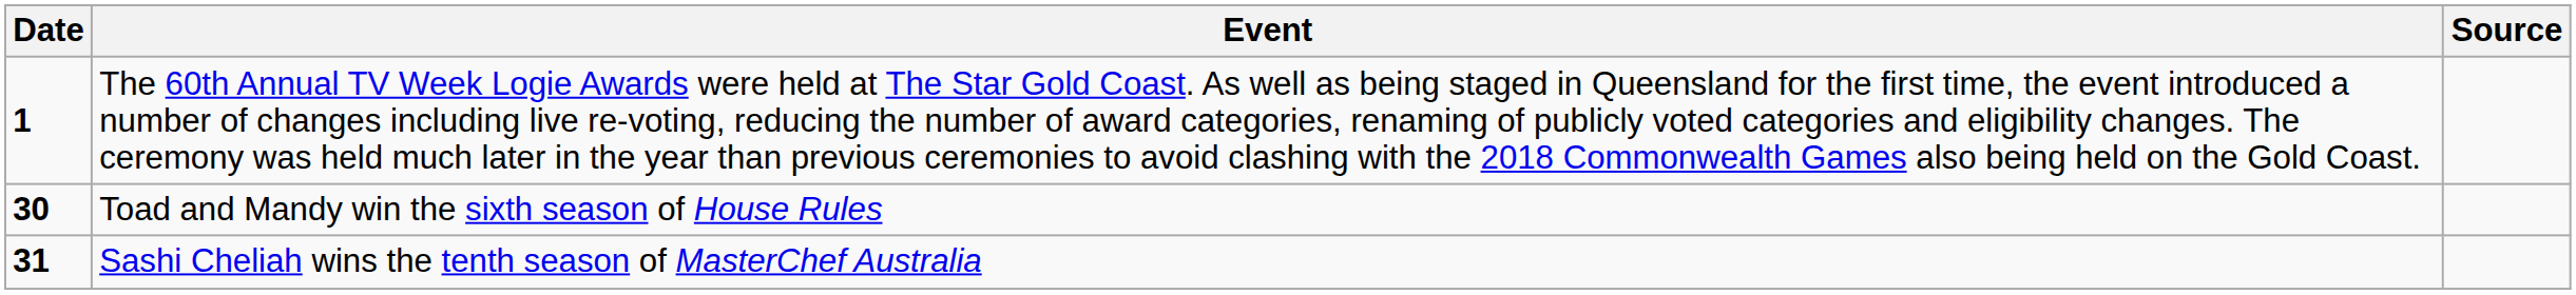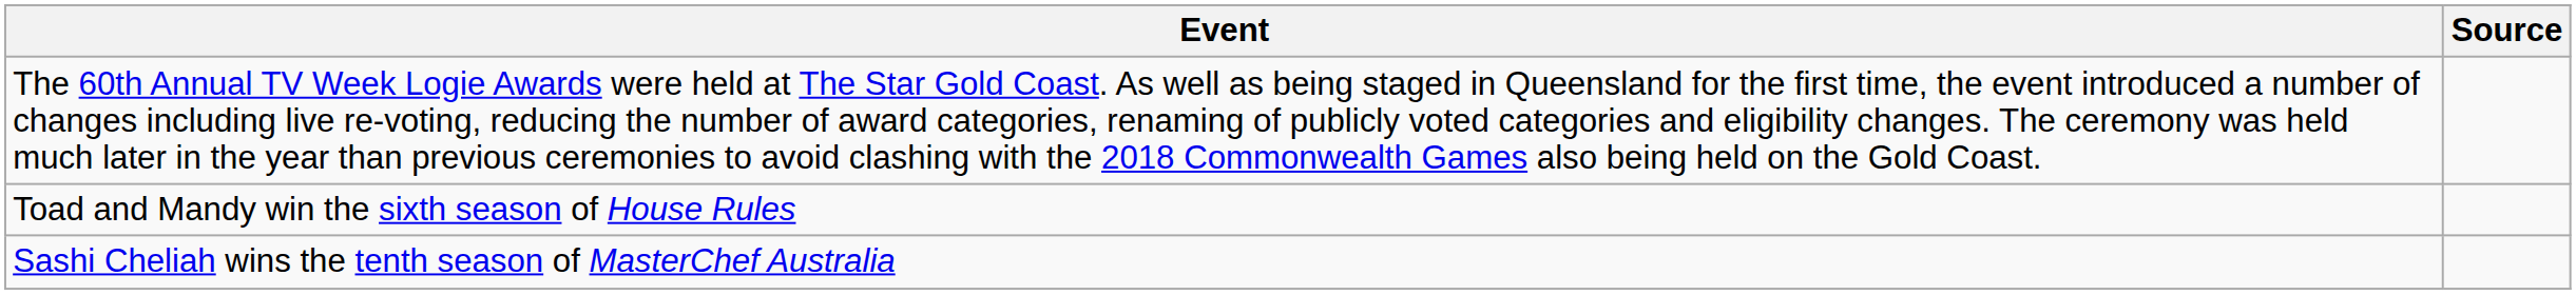 <table class="wikitable">
 <tr>
-<th>Date</th>
 <th>Event</th>
 <th>Source</th>
 </tr>
 <tr>
-<td><strong>1</strong></td>
 <td>The <a href='#'>60th Annual TV Week Logie Awards</a> were held at <a href='#'>The Star Gold Coast</a>. As well as being staged in Queensland for the first time, the event introduced a number of changes including live re-voting, reducing the number of award categories, renaming of publicly voted categories and eligibility changes. The ceremony was held much later in the year than previous ceremonies to avoid clashing with the <a href='#'>2018 Commonwealth Games</a> also being held on the Gold Coast.</td>
 <td></td>
 </tr>
 <tr>
-<td><strong>30</strong></td>
 <td>Toad and Mandy win the <a href='#'>sixth season</a> of <em><a href='#'>House Rules</a></em></td>
 <td></td>
 </tr>
 <tr>
-<td><strong>31</strong></td>
 <td><a href='#'>Sashi Cheliah</a> wins the <a href='#'>tenth season</a> of <em><a href='#'>MasterChef Australia</a></em></td>
 <td></td>
 </tr>
 </table>
